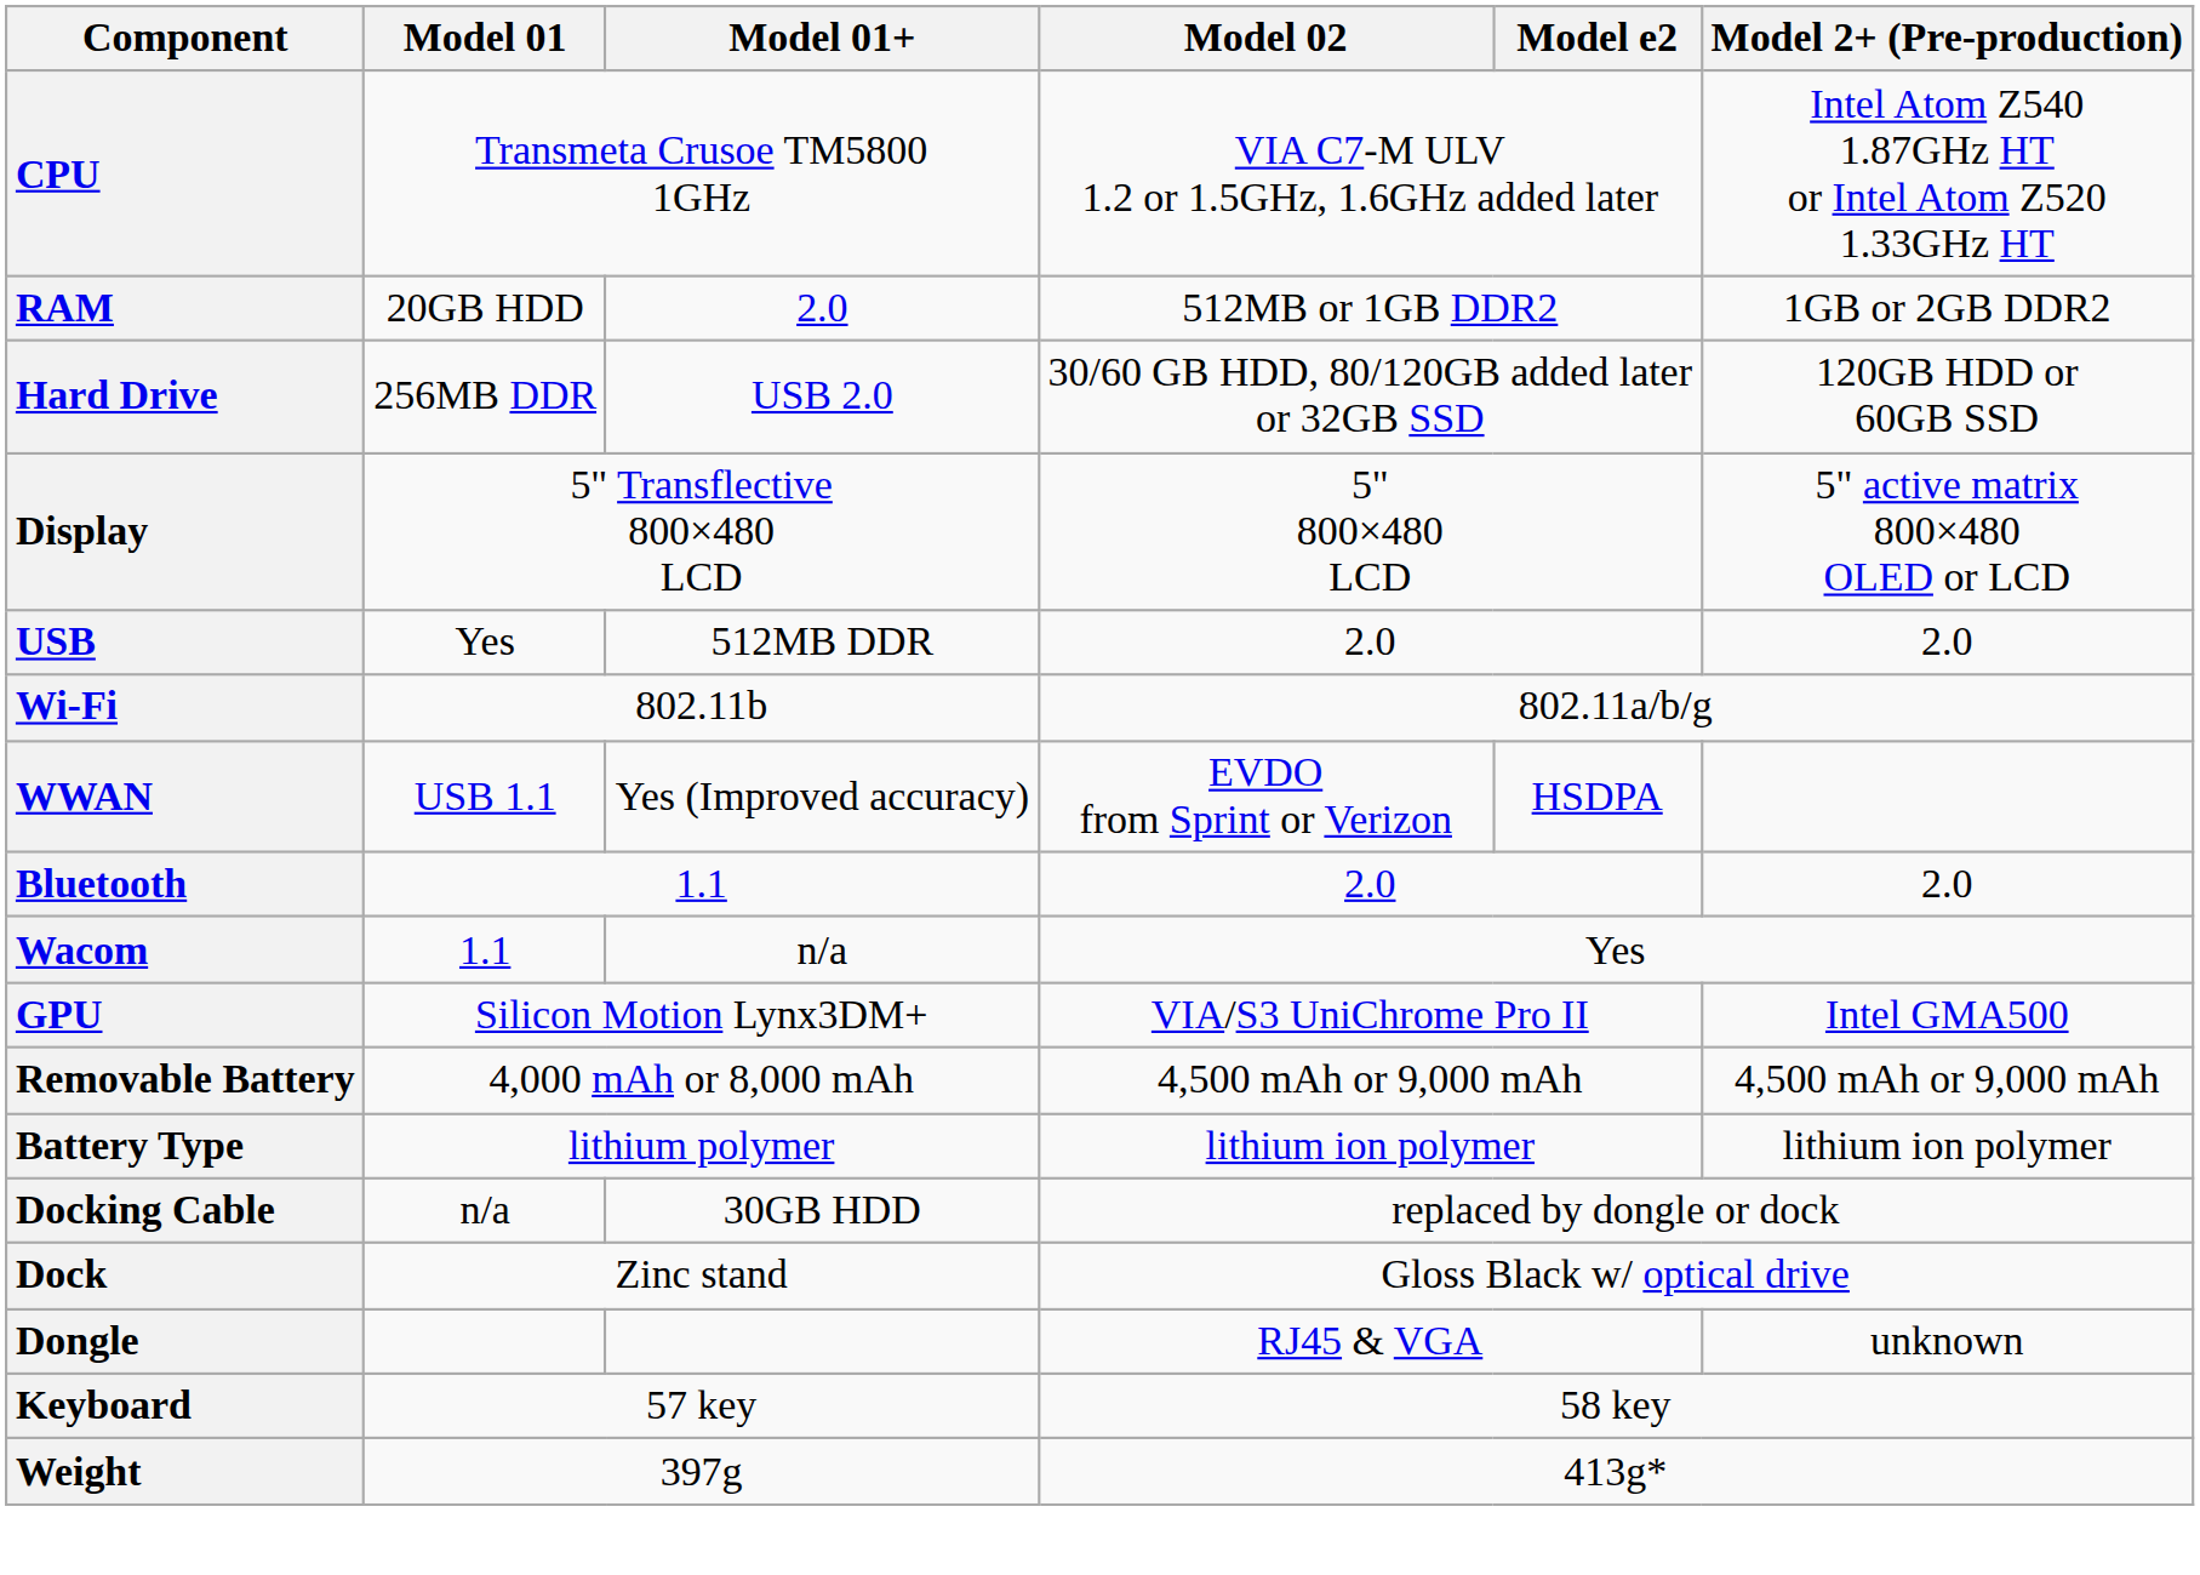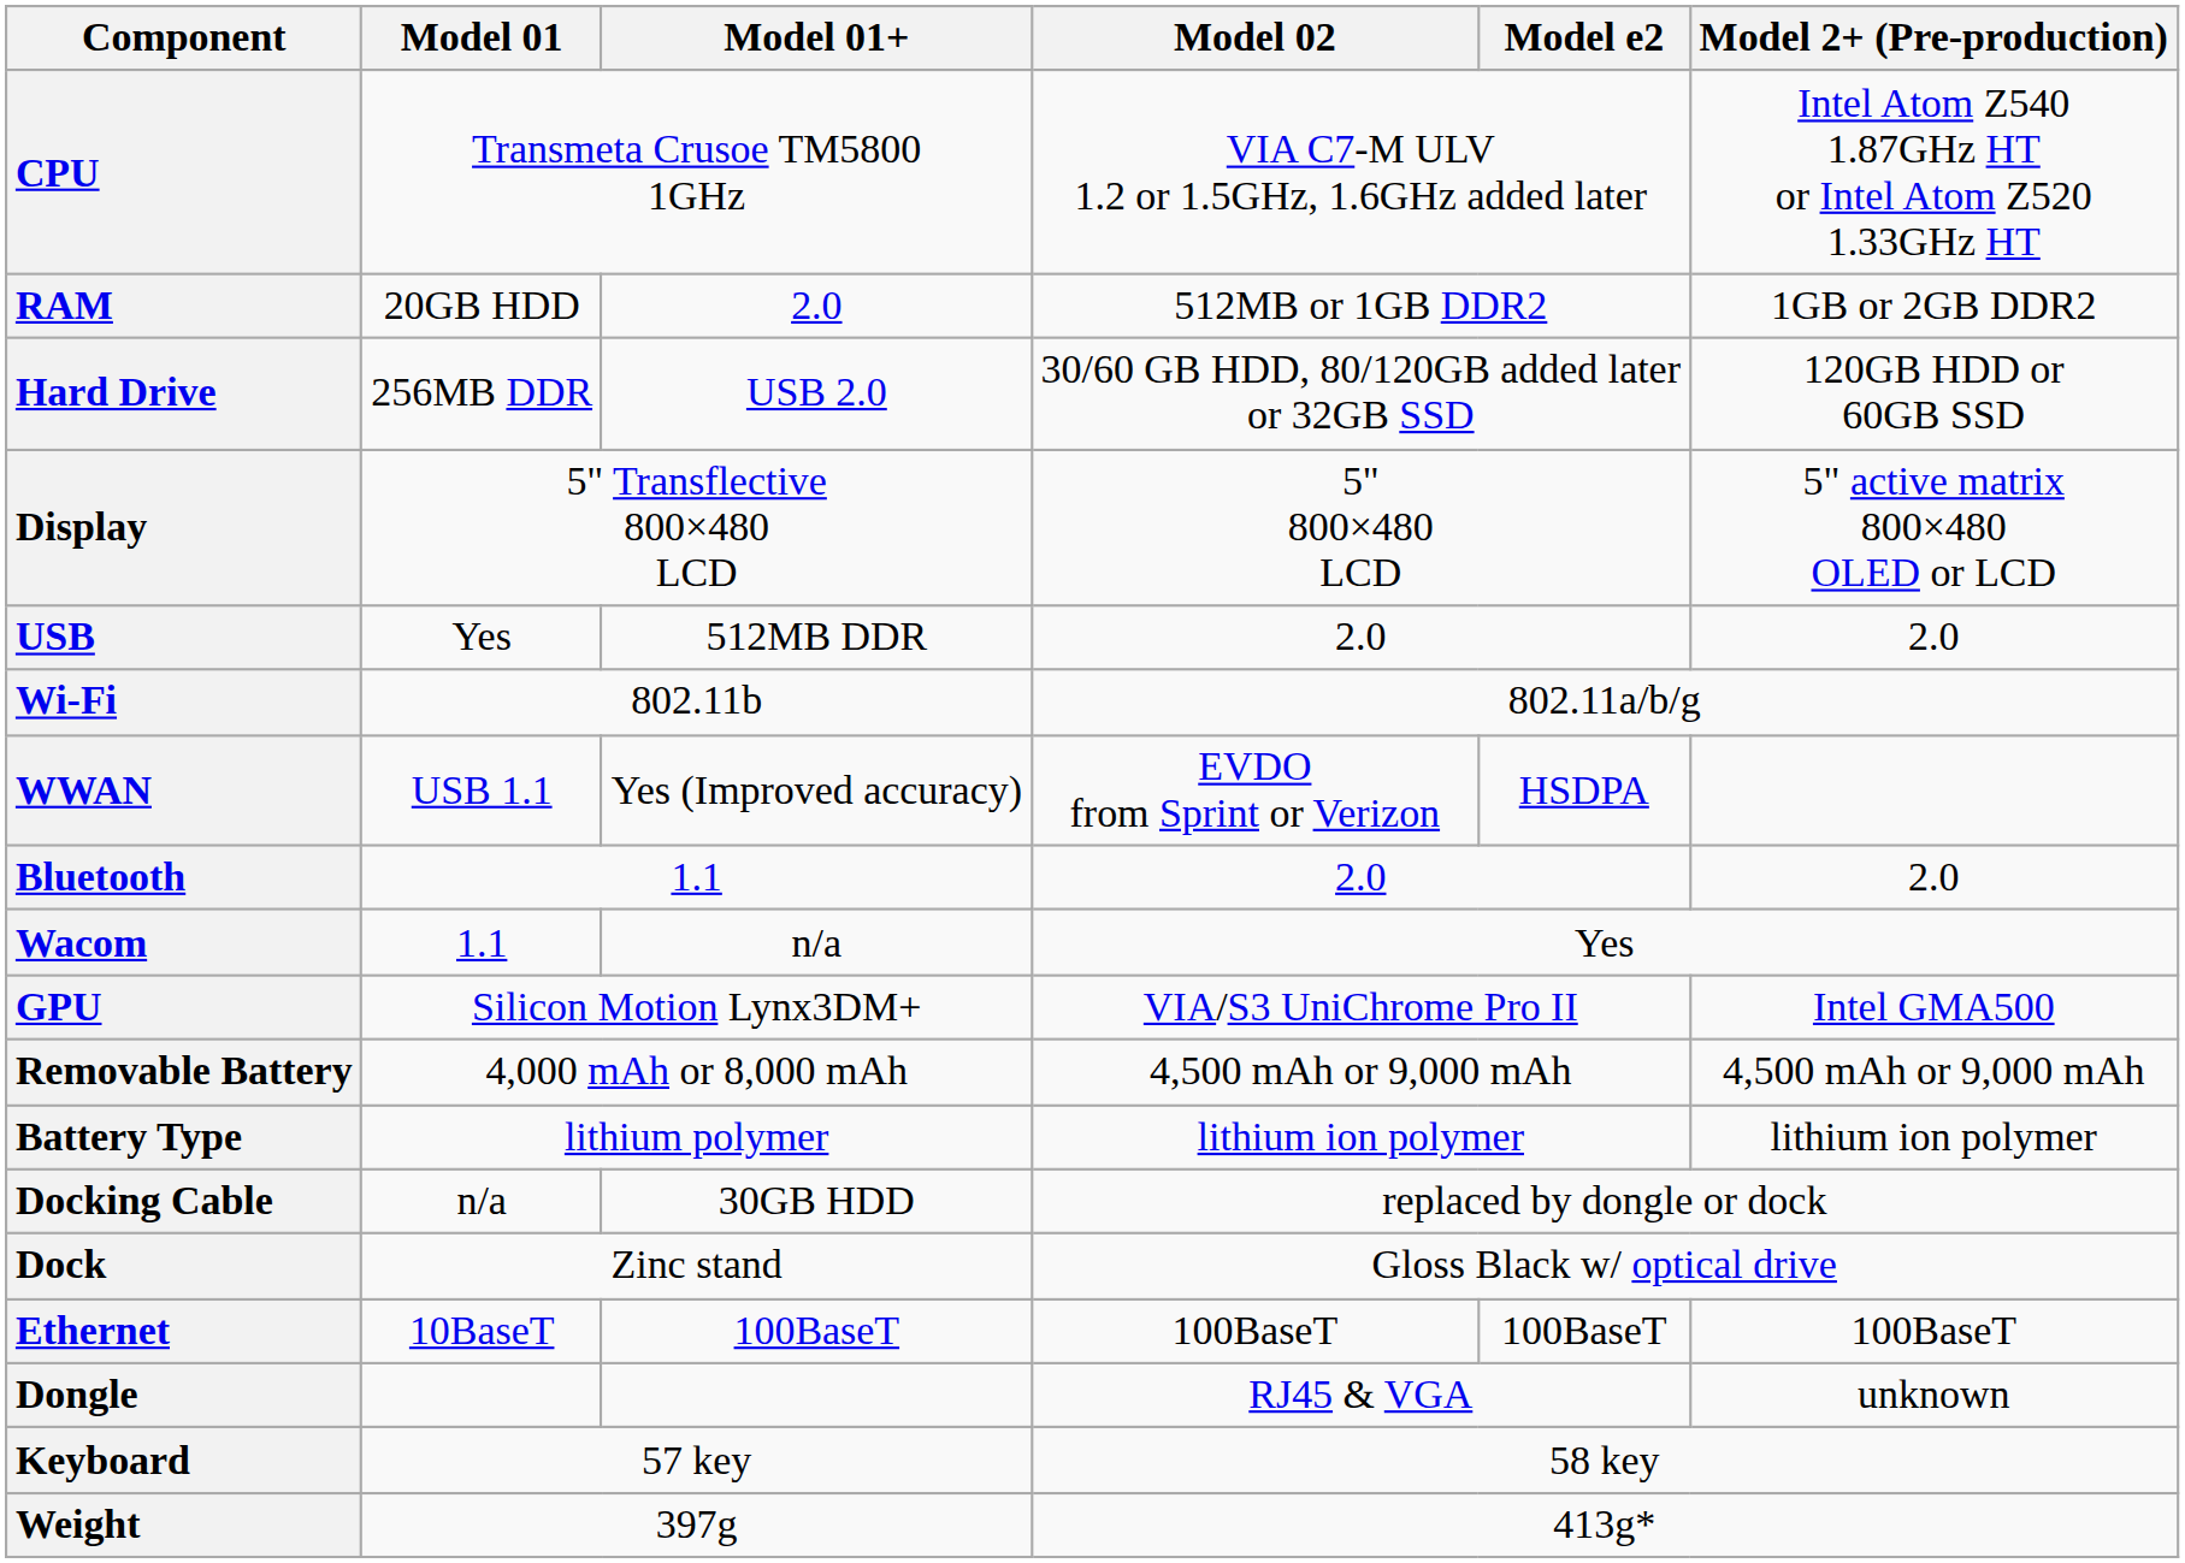 <table class="wikitable" style="text-align:center">
 <tr>
 <th>Component</th>
 <th>Model 01</th>
 <th>Model 01+</th>
 <th>Model 02</th>
 <th>Model e2</th>
 <th>Model 2+ (Pre-production)</th>
 </tr>
 <tr>
 <th style="text-align:left"><a href='#'>CPU</a></th>
 <td colspan="2"><a href='#'>Transmeta Crusoe</a> TM5800<br>1GHz</td>
 <td colspan="2"><a href='#'>VIA C7</a>-M ULV<br>1.2 or 1.5GHz, 1.6GHz added later</td>
 <td><a href='#'>Intel Atom</a> Z540<br>1.87GHz <a href='#'>HT</a><br>or <a href='#'>Intel Atom</a> Z520<br>1.33GHz <a href='#'>HT</a></td>
 </tr>
 <tr>
 <th style="text-align:left"><a href='#'>RAM</a></th>
 <td>20GB HDD</td>
 <td><a href='#'>2.0</a></td>
 <td colspan="2">512MB or 1GB <a href='#'>DDR2</a></td>
 <td>1GB or 2GB DDR2</td>
 </tr>
 <tr>
 <th style="text-align:left"><a href='#'>Hard Drive</a></th>
 <td>256MB <a href='#'>DDR</a></td>
 <td><a href='#'>USB 2.0</a></td>
 <td colspan="2">30/60 GB HDD, 80/120GB added later<br>or 32GB <a href='#'>SSD</a></td>
 <td>120GB HDD or<br>60GB SSD</td>
 </tr>
 <tr>
 <th style="text-align:left">Display</th>
 <td colspan="2">5" <a href='#'>Transflective</a><br>800×480<br>LCD</td>
 <td colspan="2">5"<br>800×480<br>LCD</td>
 <td>5" <a href='#'>active matrix</a><br>800×480<br><a href='#'>OLED</a> or LCD</td>
 </tr>
 <tr>
 <th style="text-align:left"><a href='#'>USB</a></th>
 <td>Yes</td>
 <td>512MB DDR</td>
 <td colspan="2">2.0</td>
 <td>2.0</td>
 </tr>
 <tr>
 <th style="text-align:left"><a href='#'>Wi-Fi</a></th>
 <td colspan="2">802.11b</td>
 <td colspan="3">802.11a/b/g</td>
 </tr>
 <tr>
 <th style="text-align:left"><a href='#'>WWAN</a></th>
 <td><a href='#'>USB 1.1</a></td>
 <td>Yes (Improved accuracy)</td>
 <td><a href='#'>EVDO</a><br>from <a href='#'>Sprint</a> or <a href='#'>Verizon</a></td>
 <td><a href='#'>HSDPA</a></td>
 </tr>
 <tr>
 <th style="text-align:left"><a href='#'>Bluetooth</a></th>
 <td colspan="2"><a href='#'>1.1</a></td>
 <td colspan="2"><a href='#'>2.0</a></td>
 <td>2.0</td>
 </tr>
 <tr>
 <th style="text-align:left"><a href='#'>Wacom</a></th>
 <td><a href='#'>1.1</a></td>
 <td>n/a</td>
 <td colspan="3">Yes</td>
 </tr>
 <tr>
 <th style="text-align:left"><a href='#'>GPU</a></th>
 <td colspan="2"><a href='#'>Silicon Motion</a> Lynx3DM+</td>
 <td colspan="2"><a href='#'>VIA</a>/<a href='#'>S3 UniChrome Pro II</a></td>
 <td><a href='#'>Intel GMA500</a></td>
 </tr>
 <tr>
 <th style="text-align:left">Removable Battery</th>
 <td colspan="2">4,000 <a href='#'>mAh</a> or 8,000 mAh</td>
 <td colspan="2">4,500 mAh or 9,000 mAh</td>
 <td>4,500 mAh or 9,000 mAh</td>
 </tr>
 <tr>
 <th style="text-align:left">Battery Type</th>
 <td colspan="2"><a href='#'>lithium polymer</a></td>
 <td colspan="2"><a href='#'>lithium ion polymer</a></td>
 <td>lithium ion polymer</td>
 </tr>
 <tr>
 <th style="text-align:left">Docking Cable</th>
 <td>n/a</td>
 <td>30GB HDD</td>
 <td colspan="3">replaced by dongle or dock</td>
 </tr>
 <tr>
 <th style="text-align:left">Dock</th>
 <td colspan="2">Zinc stand</td>
 <td colspan="3">Gloss Black w/ <a href='#'>optical drive</a></td>
 </tr>
 <tr>
+<th style="text-align:left"><a href='#'>Ethernet</a></th>
+<td><a href='#'>10BaseT</a></td>
+<td><a href='#'>100BaseT</a></td>
+<td>100BaseT</td>
+<td>100BaseT</td>
+<td>100BaseT</td>
+</tr>
+<tr>
 <th style="text-align:left">Dongle</th>
 <td></td>
 <td></td>
 <td colspan="2"><a href='#'>RJ45</a> & <a href='#'>VGA</a></td>
 <td>unknown</td>
 </tr>
 <tr>
 <th style="text-align:left">Keyboard</th>
 <td colspan="2">57 key</td>
 <td colspan="3">58 key</td>
 </tr>
 <tr>
 <th style="text-align:left">Weight</th>
 <td colspan="2">397g</td>
 <td colspan="3">413g*</td>
 </tr>
 </table>
